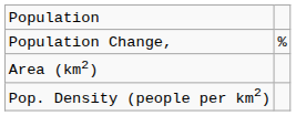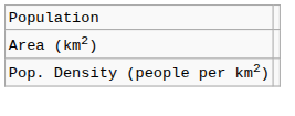 <table class="wikitable">
 <tr>
 <td>Population</td>
 <td></td>
-</tr>
-<tr>
-<td>Population Change,</td>
-<td>%</td>
 </tr>
 <tr>
 <td>Area (km<sup>2</sup>)</td>
 <td></td>
 </tr>
 <tr>
 <td>Pop. Density (people per km<sup>2</sup>)</td>
 <td></td>
 </tr>
 </table>
